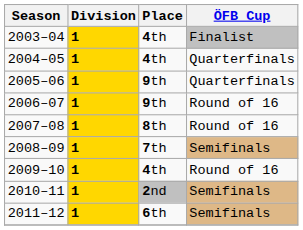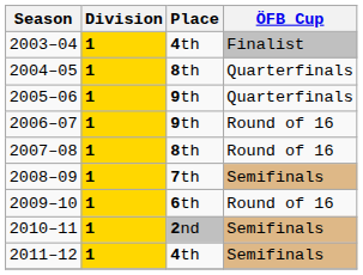 <table class="wikitable">
 <tr style="background:#f0f6fa;">
 <th><strong>Season</strong></th>
 <th><strong>Division</strong></th>
 <th><strong>Place</strong></th>
 <th><strong><a href='#'>ÖFB Cup</a></strong></th>
 </tr>
 <tr>
 <td>2003–04</td>
 <td bgcolor=gold><strong>1</strong></td>
 <td><strong>4</strong>th</td>
 <td bgcolor=silver>Finalist</td>
 </tr>
 <tr>
 <td>2004–05</td>
 <td bgcolor=gold><strong>1</strong></td>
-<td><strong>4</strong>th</td>
+<td><strong>8</strong>th</td>
 <td>Quarterfinals</td>
 </tr>
 <tr>
 <td>2005–06</td>
 <td bgcolor=gold><strong>1</strong></td>
 <td><strong>9</strong>th</td>
 <td>Quarterfinals</td>
 </tr>
 <tr>
 <td>2006–07</td>
 <td bgcolor=gold><strong>1</strong></td>
 <td><strong>9</strong>th</td>
 <td>Round of 16</td>
 </tr>
 <tr>
 <td>2007–08</td>
 <td bgcolor=gold><strong>1</strong></td>
 <td><strong>8</strong>th</td>
 <td>Round of 16</td>
 </tr>
 <tr>
 <td>2008–09</td>
 <td bgcolor=gold><strong>1</strong></td>
 <td><strong>7</strong>th</td>
 <td bgcolor=#DEB887>Semifinals</td>
 </tr>
 <tr>
 <td>2009–10</td>
 <td bgcolor=gold><strong>1</strong></td>
-<td><strong>4</strong>th</td>
+<td><strong>6</strong>th</td>
 <td>Round of 16</td>
 </tr>
 <tr>
 <td>2010–11</td>
 <td bgcolor=gold><strong>1</strong></td>
 <td bgcolor=silver><strong>2</strong>nd</td>
 <td bgcolor=#DEB887>Semifinals</td>
 </tr>
 <tr>
 <td>2011–12</td>
 <td bgcolor=gold><strong>1</strong></td>
-<td><strong>6</strong>th</td>
+<td><strong>4</strong>th</td>
 <td bgcolor=#DEB887>Semifinals</td>
 </tr>
 <tr>
 </tr>
 </table>
